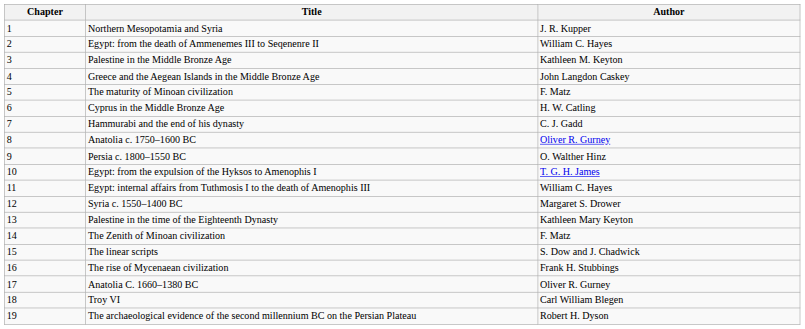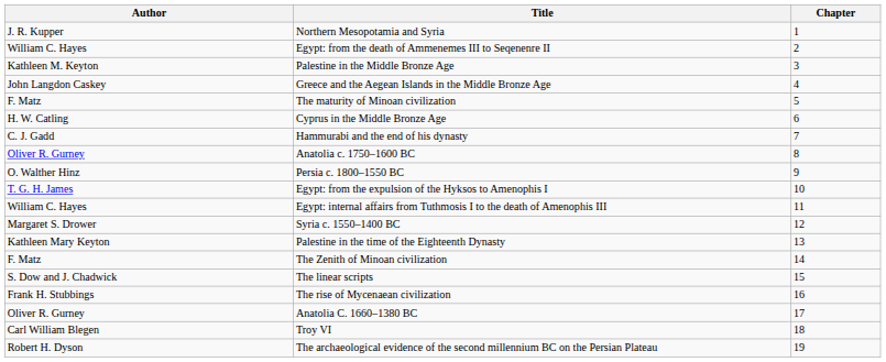 <table class="wikitable sortable mw-collapsible mw-collapsed" width="100%">
 <tr>
+<th width="200">Author</th>
+<th width="350">Title</th>
 <th width="10">Chapter</th>
-<th width="350">Title</th>
-<th width="200">Author</th>
 </tr>
 <tr>
+<td>J. R. Kupper</td>
+<td>Northern Mesopotamia and Syria</td>
 <td>1</td>
-<td>Northern Mesopotamia and Syria</td>
-<td>J. R. Kupper</td>
 </tr>
 <tr>
+<td>William C. Hayes</td>
+<td>Egypt: from the death of Ammenemes III to Seqenenre II</td>
 <td>2</td>
-<td>Egypt: from the death of Ammenemes III to Seqenenre II</td>
-<td>William C. Hayes</td>
 </tr>
 <tr>
+<td>Kathleen M. Keyton</td>
+<td>Palestine in the Middle Bronze Age</td>
 <td>3</td>
-<td>Palestine in the Middle Bronze Age</td>
-<td>Kathleen M. Keyton</td>
 </tr>
 <tr>
+<td>John Langdon Caskey</td>
+<td>Greece and the Aegean Islands in the Middle Bronze Age</td>
 <td>4</td>
-<td>Greece and the Aegean Islands in the Middle Bronze Age</td>
-<td>John Langdon Caskey</td>
 </tr>
 <tr>
+<td>F. Matz</td>
+<td>The maturity of Minoan civilization</td>
 <td>5</td>
-<td>The maturity of Minoan civilization</td>
-<td>F. Matz</td>
 </tr>
 <tr>
+<td>H. W. Catling</td>
+<td>Cyprus in the Middle Bronze Age</td>
 <td>6</td>
-<td>Cyprus in the Middle Bronze Age</td>
-<td>H. W. Catling</td>
 </tr>
 <tr>
+<td>C. J. Gadd</td>
+<td>Hammurabi and the end of his dynasty</td>
 <td>7</td>
-<td>Hammurabi and the end of his dynasty</td>
-<td>C. J. Gadd</td>
 </tr>
 <tr>
+<td><a href='#'>Oliver R. Gurney</a></td>
+<td>Anatolia c. 1750–1600 BC</td>
 <td>8</td>
-<td>Anatolia c. 1750–1600 BC</td>
-<td><a href='#'>Oliver R. Gurney</a></td>
 </tr>
 <tr>
+<td>O. Walther Hinz</td>
+<td>Persia c. 1800–1550 BC</td>
 <td>9</td>
-<td>Persia c. 1800–1550 BC</td>
-<td>O. Walther Hinz</td>
 </tr>
 <tr>
+<td><a href='#'>T. G. H. James</a></td>
+<td>Egypt: from the expulsion of the Hyksos to Amenophis I</td>
 <td>10</td>
-<td>Egypt: from the expulsion of the Hyksos to Amenophis I</td>
-<td><a href='#'>T. G. H. James</a></td>
 </tr>
 <tr>
+<td>William C. Hayes</td>
+<td>Egypt: internal affairs from Tuthmosis I to the death of Amenophis III</td>
 <td>11</td>
-<td>Egypt: internal affairs from Tuthmosis I to the death of Amenophis III</td>
-<td>William C. Hayes</td>
 </tr>
 <tr>
+<td>Margaret S. Drower</td>
+<td>Syria c. 1550–1400 BC</td>
 <td>12</td>
-<td>Syria c. 1550–1400 BC</td>
-<td>Margaret S. Drower</td>
 </tr>
 <tr>
+<td>Kathleen Mary Keyton</td>
+<td>Palestine in the time of the Eighteenth Dynasty</td>
 <td>13</td>
-<td>Palestine in the time of the Eighteenth Dynasty</td>
-<td>Kathleen Mary Keyton</td>
 </tr>
 <tr>
+<td>F. Matz</td>
+<td>The Zenith of Minoan civilization</td>
 <td>14</td>
-<td>The Zenith of Minoan civilization</td>
-<td>F. Matz</td>
 </tr>
 <tr>
+<td>S. Dow and J. Chadwick</td>
+<td>The linear scripts</td>
 <td>15</td>
-<td>The linear scripts</td>
-<td>S. Dow and J. Chadwick</td>
 </tr>
 <tr>
+<td>Frank H. Stubbings</td>
+<td>The rise of Mycenaean civilization</td>
 <td>16</td>
-<td>The rise of Mycenaean civilization</td>
-<td>Frank H. Stubbings</td>
 </tr>
 <tr>
+<td>Oliver R. Gurney</td>
+<td>Anatolia C. 1660–1380 BC</td>
 <td>17</td>
-<td>Anatolia C. 1660–1380 BC</td>
-<td>Oliver R. Gurney</td>
 </tr>
 <tr>
+<td>Carl William Blegen</td>
+<td>Troy VI</td>
 <td>18</td>
-<td>Troy VI</td>
-<td>Carl William Blegen</td>
 </tr>
 <tr>
+<td>Robert H. Dyson</td>
+<td>The archaeological evidence of the second millennium BC on the Persian Plateau</td>
 <td>19</td>
-<td>The archaeological evidence of the second millennium BC on the Persian Plateau</td>
-<td>Robert H. Dyson</td>
 </tr>
 </table>
